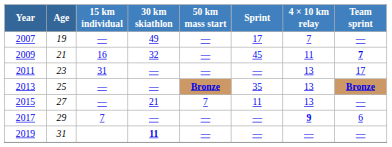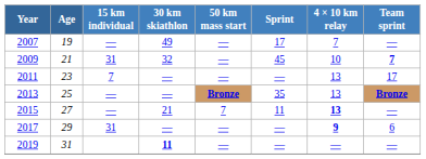 <table class="wikitable" style="font-size:95%; text-align:center; border:grey solid 1px; border-collapse:collapse; background:#ffffff;">
 <tr>
 <th style="background-color:#369; color:white; width:60px;"> Year </th>
 <th style="background-color:#369; color:white; width:40px;"> Age </th>
 <th style="background-color:#4180be; color:white; width:75px;"> 15 km <br> individual </th>
 <th style="background-color:#4180be; color:white; width:75px;"> 30 km <br> skiathlon </th>
 <th style="background-color:#4180be; color:white; width:75px;"> 50 km <br> mass start </th>
 <th style="background-color:#4180be; color:white; width:75px;"> Sprint </th>
 <th style="background-color:#4180be; color:white; width:75px;"> 4 × 10 km <br> relay </th>
 <th style="background-color:#4180be; color:white; width:75px;"> Team <br> sprint </th>
 </tr>
 <tr>
 <td><a href='#'>2007</a></td>
 <td><em>19</em></td>
 <td><a href='#'>—</a></td>
 <td><a href='#'>49</a></td>
 <td><a href='#'>—</a></td>
 <td><a href='#'>17</a></td>
 <td><a href='#'>7</a></td>
 <td><a href='#'>—</a></td>
 </tr>
 <tr>
 <td><a href='#'>2009</a></td>
 <td><em>21</em></td>
-<td><a href='#'>16</a></td>
+<td><a href='#'>31</a></td>
 <td><a href='#'>32</a></td>
 <td><a href='#'>—</a></td>
 <td><a href='#'>45</a></td>
-<td><a href='#'>11</a></td>
+<td><a href='#'>10</a></td>
 <td><strong><a href='#'>7</a></strong></td>
 </tr>
 <tr>
 <td><a href='#'>2011</a></td>
 <td><em>23</em></td>
-<td><a href='#'>31</a></td>
+<td><a href='#'>7</a></td>
 <td><a href='#'>—</a></td>
 <td><a href='#'>—</a></td>
 <td><a href='#'>—</a></td>
 <td><a href='#'>13</a></td>
 <td><a href='#'>17</a></td>
 </tr>
 <tr>
 <td><a href='#'>2013</a></td>
 <td><em>25</em></td>
 <td><a href='#'>—</a></td>
 <td><a href='#'>—</a></td>
 <td style="background:#c96;"><a href='#'><strong>Bronze</strong></a></td>
 <td><a href='#'>35</a></td>
 <td><a href='#'>13</a></td>
 <td style="background:#c96;"><a href='#'><strong>Bronze</strong></a></td>
 </tr>
 <tr>
 <td><a href='#'>2015</a></td>
 <td><em>27</em></td>
 <td><a href='#'>—</a></td>
 <td><a href='#'>21</a></td>
 <td><a href='#'>7</a></td>
 <td><a href='#'>11</a></td>
-<td><a href='#'>13</a></td>
+<td><strong><a href='#'>13</a></strong></td>
 <td><a href='#'>—</a></td>
 </tr>
 <tr>
 <td><a href='#'>2017</a></td>
 <td><em>29</em></td>
-<td><a href='#'>7</a></td>
+<td><a href='#'>31</a></td>
 <td><a href='#'>—</a></td>
 <td><a href='#'>—</a></td>
 <td><a href='#'>—</a></td>
 <td><strong><a href='#'>9</a></strong></td>
 <td><a href='#'>6</a></td>
 </tr>
 <tr>
 <td><a href='#'>2019</a></td>
 <td><em>31</em></td>
 <td><a href='#'></a></td>
 <td><strong><a href='#'>11</a></strong></td>
 <td><a href='#'>—</a></td>
 <td><a href='#'>—</a></td>
 <td><a href='#'>—</a></td>
 <td><a href='#'>—</a></td>
 </tr>
 <tr>
 </tr>
 </table>
